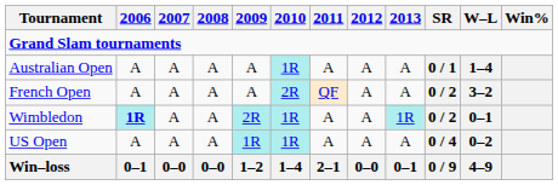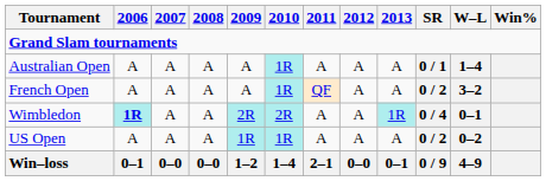 <table class=wikitable style=text-align:center>
 <tr>
 <th>Tournament</th>
 <th><a href='#'>2006</a></th>
 <th><a href='#'>2007</a></th>
 <th><a href='#'>2008</a></th>
 <th><a href='#'>2009</a></th>
 <th><a href='#'>2010</a></th>
 <th><a href='#'>2011</a></th>
 <th><a href='#'>2012</a></th>
 <th><a href='#'>2013</a></th>
 <th>SR</th>
 <th>W–L</th>
 <th>Win%</th>
 </tr>
 <tr>
 <td colspan=25 style=text-align:left><a href='#'><strong>Grand Slam tournaments</strong></a></td>
 </tr>
 <tr>
 <td align=left><a href='#'>Australian Open</a></td>
 <td>A</td>
 <td>A</td>
 <td>A</td>
 <td>A</td>
 <td bgcolor=afeeee><a href='#'>1R</a></td>
 <td>A</td>
 <td>A</td>
 <td>A</td>
 <th>0 / 1</th>
 <th>1–4</th>
 <th></th>
 </tr>
 <tr>
 <td align=left><a href='#'>French Open</a></td>
 <td>A</td>
 <td>A</td>
 <td>A</td>
 <td>A</td>
-<td bgcolor=afeeee><a href='#'>2R</a></td>
+<td bgcolor=afeeee><a href='#'>1R</a></td>
 <td bgcolor=ffebcd><a href='#'>QF</a></td>
 <td>A</td>
 <td>A</td>
 <th>0 / 2</th>
 <th>3–2</th>
 <th></th>
 </tr>
 <tr>
 <td align=left><a href='#'>Wimbledon</a></td>
 <td bgcolor=afeeee><strong><a href='#'>1R</a></strong></td>
 <td>A</td>
 <td>A</td>
 <td bgcolor=afeeee><a href='#'>2R</a></td>
-<td bgcolor=afeeee><a href='#'>1R</a></td>
+<td bgcolor=afeeee><a href='#'>2R</a></td>
 <td>A</td>
 <td>A</td>
 <td bgcolor=afeeee><a href='#'>1R</a></td>
-<th>0 / 2</th>
+<th>0 / 4</th>
 <th>0–1</th>
 <th></th>
 </tr>
 <tr>
 <td align=left><a href='#'>US Open</a></td>
 <td>A</td>
 <td>A</td>
 <td>A</td>
 <td bgcolor=afeeee><a href='#'>1R</a></td>
 <td bgcolor=afeeee><a href='#'>1R</a></td>
 <td>A</td>
 <td>A</td>
 <td>A</td>
-<th>0 / 4</th>
+<th>0 / 2</th>
 <th>0–2</th>
 <th></th>
 </tr>
 <tr>
 <th style=text-align:left>Win–loss</th>
 <th>0–1</th>
 <th>0–0</th>
 <th>0–0</th>
 <th>1–2</th>
 <th>1–4</th>
 <th>2–1</th>
 <th>0–0</th>
 <th>0–1</th>
 <th>0 / 9</th>
 <th>4–9</th>
 <th></th>
 </tr>
 </table>
